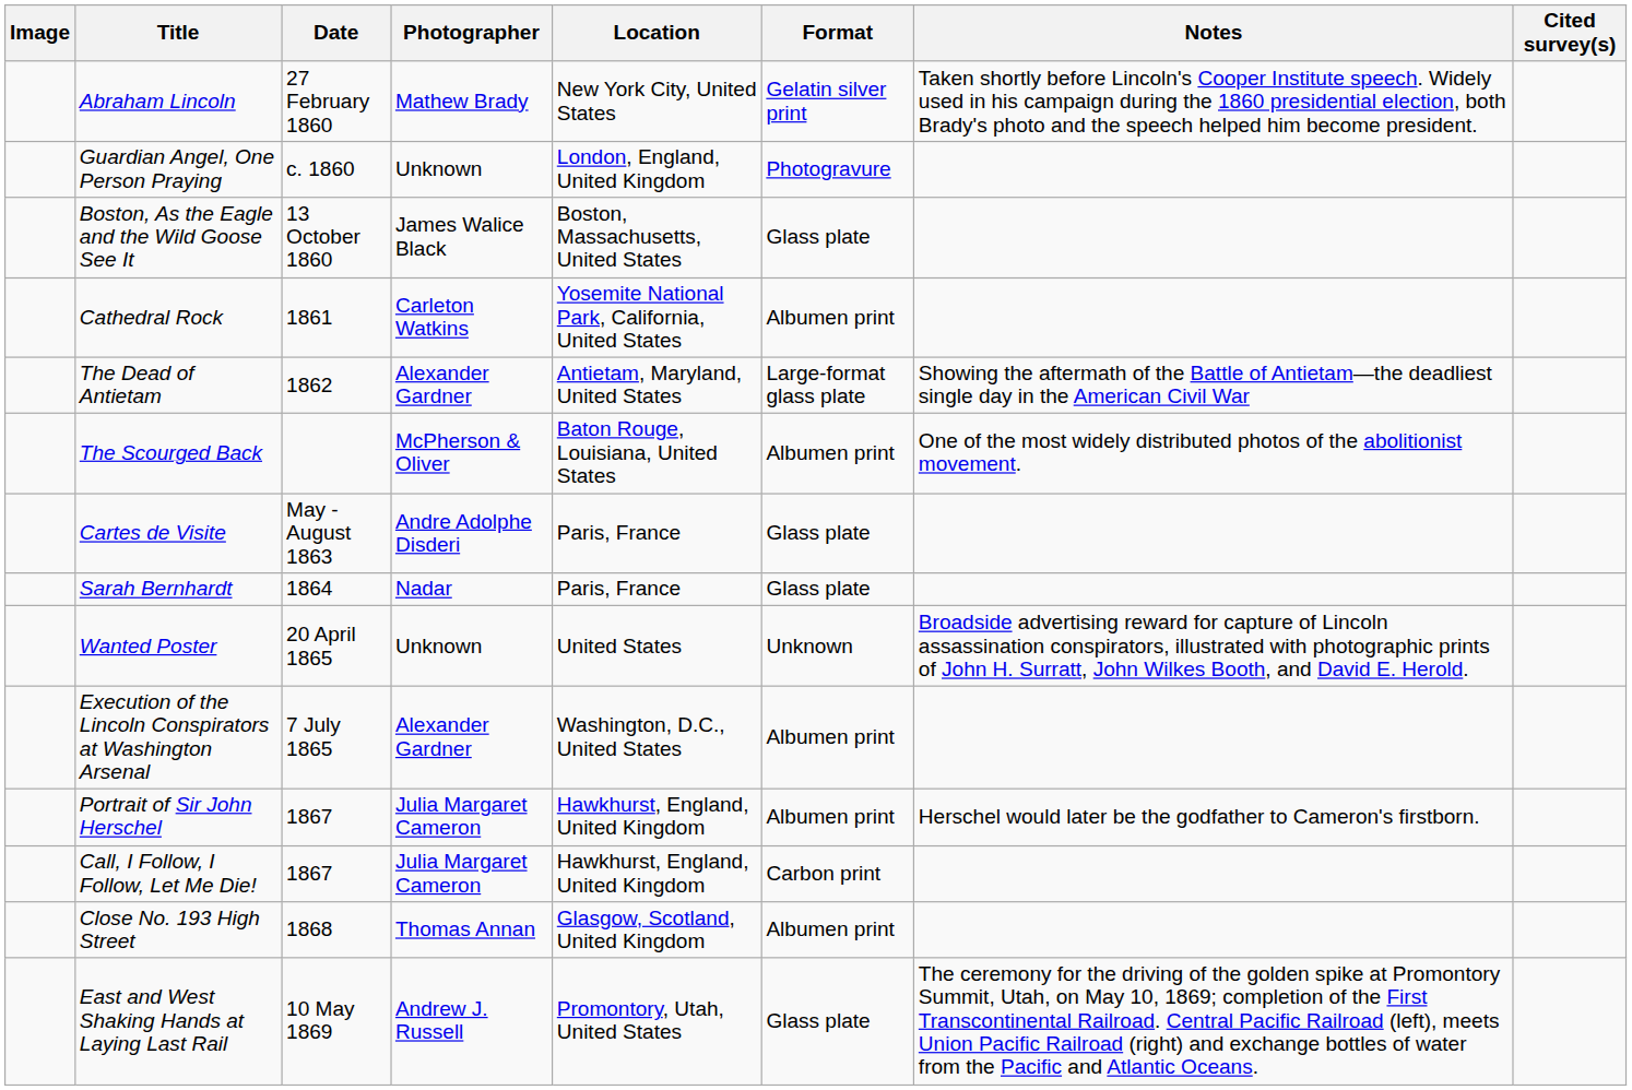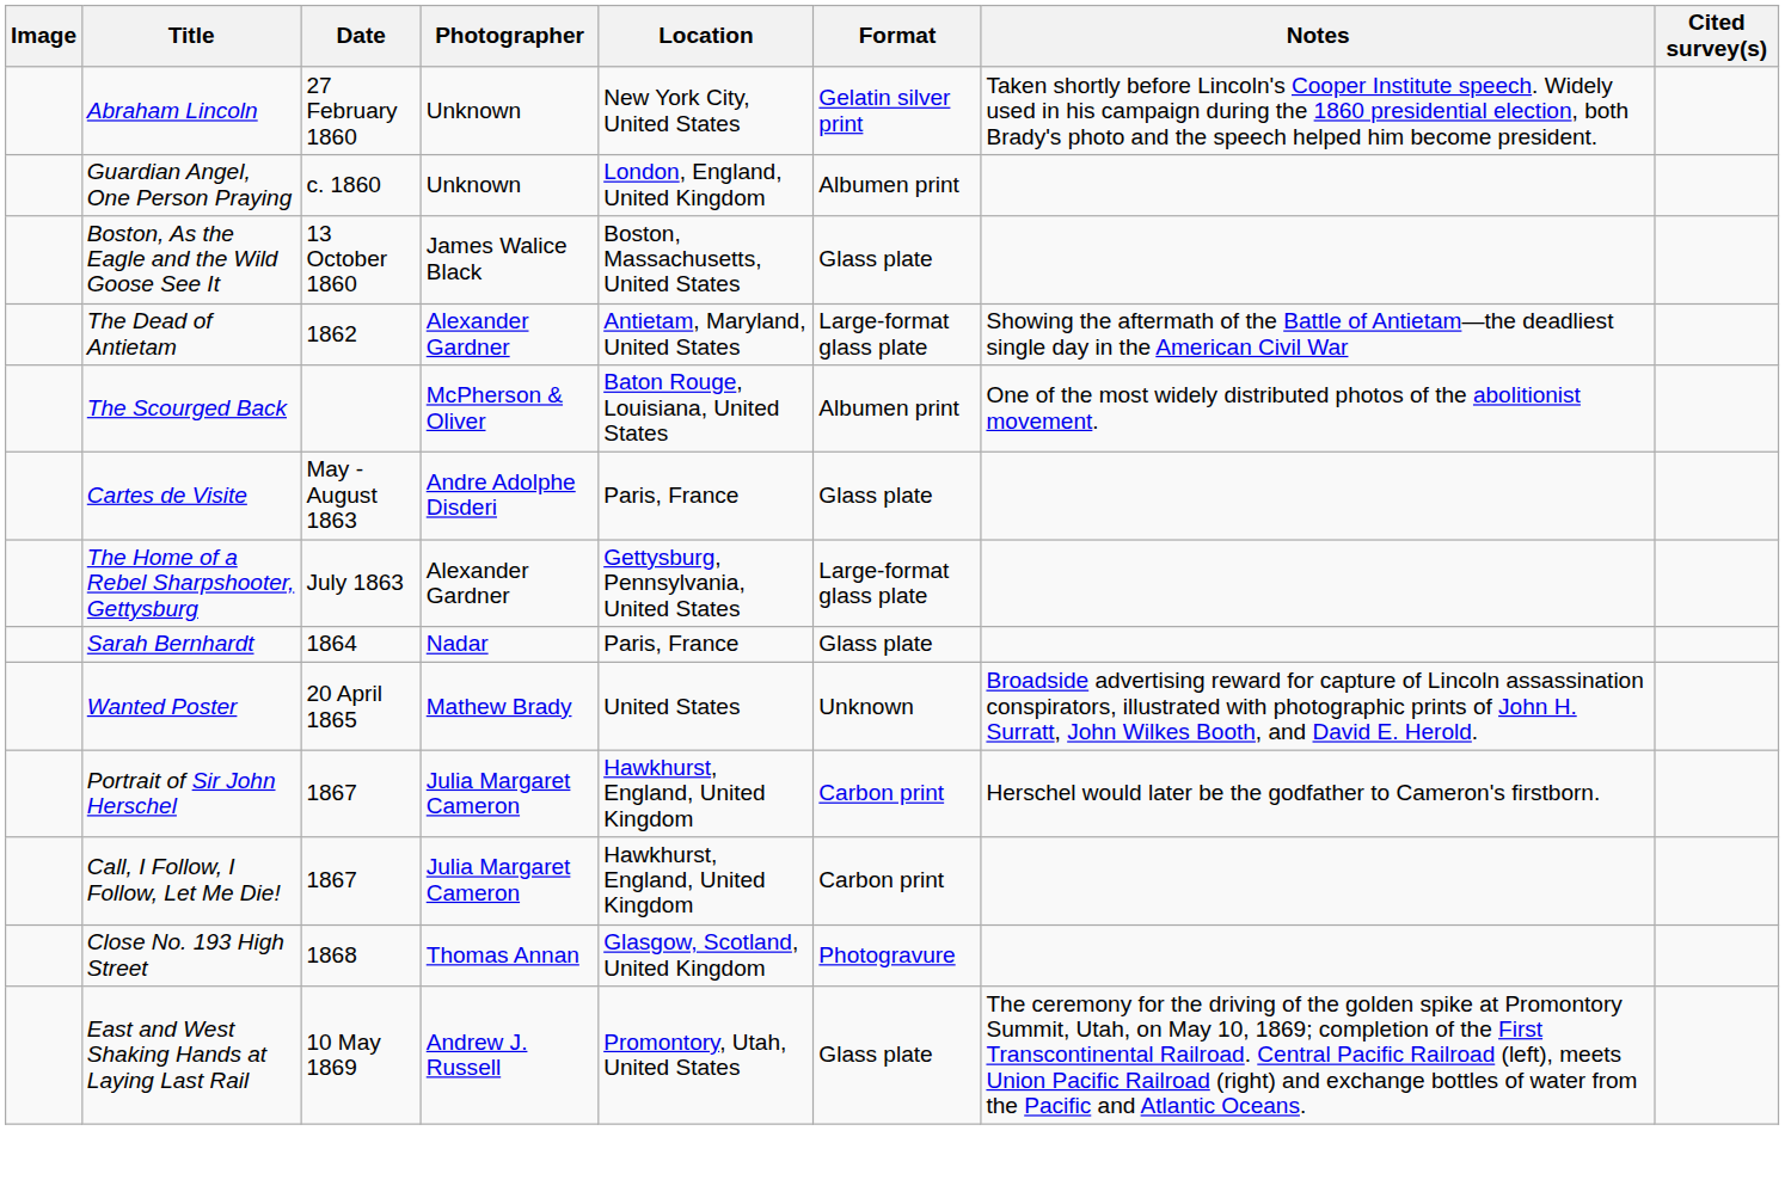 <table class="wikitable">
 <tr>
 <th>Image</th>
 <th>Title</th>
 <th>Date</th>
 <th>Photographer</th>
 <th>Location</th>
 <th>Format</th>
 <th>Notes</th>
 <th>Cited survey(s)</th>
 </tr>
 <tr>
 <td></td>
 <td><em><a href='#'>Abraham Lincoln</a></em></td>
 <td>27 February 1860</td>
-<td><a href='#'>Mathew Brady</a></td>
+<td>Unknown</td>
 <td>New York City, United States</td>
 <td><a href='#'>Gelatin silver print</a></td>
 <td>Taken shortly before Lincoln's <a href='#'>Cooper Institute speech</a>. Widely used in his campaign during the <a href='#'>1860 presidential election</a>, both Brady's photo and the speech helped him become president.</td>
 <td></td>
 </tr>
 <tr>
 <td></td>
 <td><em>Guardian Angel, One Person Praying</em></td>
 <td>c. 1860</td>
 <td>Unknown</td>
 <td><a href='#'>London</a>, England, United Kingdom</td>
-<td><a href='#'>Photogravure</a></td>
+<td>Albumen print</td>
 <td></td>
 <td></td>
 </tr>
 <tr>
 <td></td>
 <td><em>Boston, As the Eagle and the Wild Goose See It</em></td>
 <td>13 October 1860</td>
 <td>James Walice Black</td>
 <td>Boston, Massachusetts, United States</td>
 <td>Glass plate</td>
-<td></td>
-<td></td>
-</tr>
-<tr>
-<td></td>
-<td><em>Cathedral Rock</em></td>
-<td>1861</td>
-<td><a href='#'>Carleton Watkins</a></td>
-<td><a href='#'>Yosemite National Park</a>, California, United States</td>
-<td>Albumen print</td>
 <td></td>
 <td></td>
 </tr>
 <tr>
 <td></td>
 <td><em>The Dead of Antietam</em></td>
 <td>1862</td>
 <td><a href='#'>Alexander Gardner</a></td>
 <td><a href='#'>Antietam</a>, Maryland, United States</td>
 <td>Large-format glass plate</td>
 <td>Showing the aftermath of the <a href='#'>Battle of Antietam</a>—the deadliest single day in the <a href='#'>American Civil War</a></td>
 <td></td>
 </tr>
 <tr>
 <td></td>
 <td><em><a href='#'>The Scourged Back</a></em></td>
 <td></td>
 <td><a href='#'>McPherson & Oliver</a></td>
 <td><a href='#'>Baton Rouge</a>, Louisiana, United States</td>
 <td>Albumen print</td>
 <td>One of the most widely distributed photos of the <a href='#'>abolitionist movement</a>.</td>
 <td></td>
 </tr>
 <tr>
 <td></td>
 <td><a href='#'><em>Cartes de Visite</em></a></td>
 <td>May - August 1863</td>
 <td><a href='#'>Andre Adolphe Disderi</a></td>
 <td>Paris, France</td>
 <td>Glass plate</td>
 <td></td>
 <td></td>
 </tr>
 <tr>
 <td></td>
+<td><em><a href='#'>The Home of a Rebel Sharpshooter, Gettysburg</a></em></td>
+<td>July 1863</td>
+<td>Alexander Gardner</td>
+<td><a href='#'>Gettysburg</a>, Pennsylvania, United States</td>
+<td>Large-format glass plate</td>
+<td></td>
+<td></td>
+</tr>
+<tr>
+<td></td>
 <td><em><a href='#'>Sarah Bernhardt</a></em></td>
 <td>1864</td>
 <td><a href='#'>Nadar</a></td>
 <td>Paris, France</td>
 <td>Glass plate</td>
 <td></td>
 <td></td>
 </tr>
 <tr>
 <td></td>
 <td><em><a href='#'>Wanted Poster</a></em></td>
 <td>20 April 1865</td>
-<td>Unknown</td>
+<td><a href='#'>Mathew Brady</a></td>
 <td>United States</td>
 <td>Unknown</td>
 <td><a href='#'>Broadside</a> advertising reward for capture of Lincoln assassination conspirators, illustrated with photographic prints of <a href='#'>John H. Surratt</a>, <a href='#'>John Wilkes Booth</a>, and <a href='#'>David E. Herold</a>.</td>
-<td></td>
-</tr>
-<tr>
-<td></td>
-<td><em>Execution of the Lincoln Conspirators at Washington Arsenal</em></td>
-<td>7 July 1865</td>
-<td><a href='#'>Alexander Gardner</a></td>
-<td>Washington, D.C., United States</td>
-<td>Albumen print</td>
-<td></td>
 <td></td>
 </tr>
 <tr>
 <td></td>
 <td><em>Portrait of <a href='#'>Sir John Herschel</a></em></td>
 <td>1867</td>
 <td><a href='#'>Julia Margaret Cameron</a></td>
 <td><a href='#'>Hawkhurst</a>, England, United Kingdom</td>
-<td>Albumen print</td>
+<td><a href='#'>Carbon print</a></td>
 <td>Herschel would later be the godfather to Cameron's firstborn.</td>
 <td></td>
 </tr>
 <tr>
 <td></td>
 <td><em>Call, I Follow, I Follow, Let Me Die!</em></td>
 <td>1867</td>
 <td><a href='#'>Julia Margaret Cameron</a></td>
 <td>Hawkhurst, England, United Kingdom</td>
 <td>Carbon print</td>
 <td></td>
 <td></td>
 </tr>
 <tr>
 <td></td>
 <td><em>Close No. 193 High Street</em></td>
 <td>1868</td>
 <td><a href='#'>Thomas Annan</a></td>
 <td><a href='#'>Glasgow, Scotland</a>, United Kingdom</td>
-<td>Albumen print</td>
+<td><a href='#'>Photogravure</a></td>
 <td></td>
 <td></td>
 </tr>
 <tr>
 <td></td>
 <td><em>East and West Shaking Hands at Laying Last Rail</em></td>
 <td>10 May 1869</td>
 <td><a href='#'>Andrew J. Russell</a></td>
 <td><a href='#'>Promontory</a>, Utah, United States</td>
 <td>Glass plate</td>
 <td>The ceremony for the driving of the golden spike at Promontory Summit, Utah, on May 10, 1869; completion of the <a href='#'>First Transcontinental Railroad</a>. <a href='#'>Central Pacific Railroad</a> (left), meets <a href='#'>Union Pacific Railroad</a> (right) and exchange bottles of water from the <a href='#'>Pacific</a> and <a href='#'>Atlantic Oceans</a>.</td>
 <td></td>
 </tr>
 </table>
